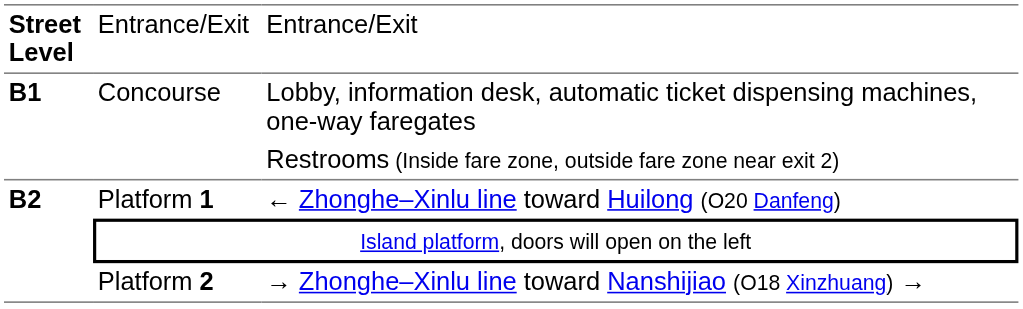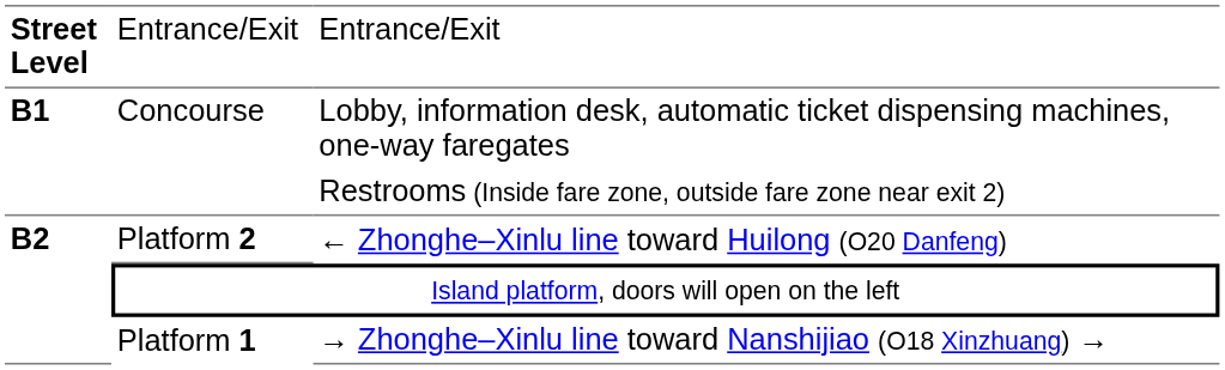 <table table border=0 cellspacing=0 cellpadding=3>
 <tr>
 <td style="border-bottom:solid 1px gray;border-top:solid 1px gray;" width=50 valign=top><strong>Street Level</strong></td>
 <td style="border-top:solid 1px gray;border-bottom:solid 1px gray;" width=100 valign=top>Entrance/Exit</td>
 <td style="border-top:solid 1px gray;border-bottom:solid 1px gray;" width=470 valign=top>Entrance/Exit</td>
 </tr>
 <tr>
 <td style="border-bottom:solid 1px gray;" rowspan=2 valign=top><strong>B1</strong></td>
 <td style="border-bottom:solid 1px gray;" rowspan=2 valign=top>Concourse</td>
 <td width=390>Lobby, information desk, automatic ticket dispensing machines, one-way faregates</td>
 </tr>
 <tr>
 <td style="border-bottom:solid 1px gray;">Restrooms<small> (Inside fare zone, outside fare zone near exit 2)</small></td>
 </tr>
 <tr>
 <td style="border-bottom:solid 1px gray;" rowspan=3 valign=top><strong>B2</strong></td>
-<td>Platform <span><strong>1</strong></span></td>
+<td style="border-bottom:solid 1px gray;">Platform <span><strong>2</strong></span></td>
 <td>←  <a href='#'>Zhonghe–Xinlu line</a> toward <a href='#'>Huilong</a> <small>(O20 <a href='#'>Danfeng</a>)	</small></td>
 </tr>
 <tr>
 <td style="border-top:solid 2px black;border-right:solid 2px black;border-left:solid 2px black;border-bottom:solid 2px black;text-align:center;" colspan=2><small><a href='#'>Island platform</a>, doors will open on the left</small></td>
 </tr>
 <tr>
-<td style="border-bottom:solid 1px gray;">Platform <span><strong>2</strong></span></td>
+<td>Platform <span><strong>1</strong></span></td>
 <td style="border-bottom:solid 1px gray;"><span>→</span>  <a href='#'>Zhonghe–Xinlu line</a> toward <a href='#'>Nanshijiao</a> <small>(O18 <a href='#'>Xinzhuang</a>)</small> →</td>
 </tr>
 </table>
